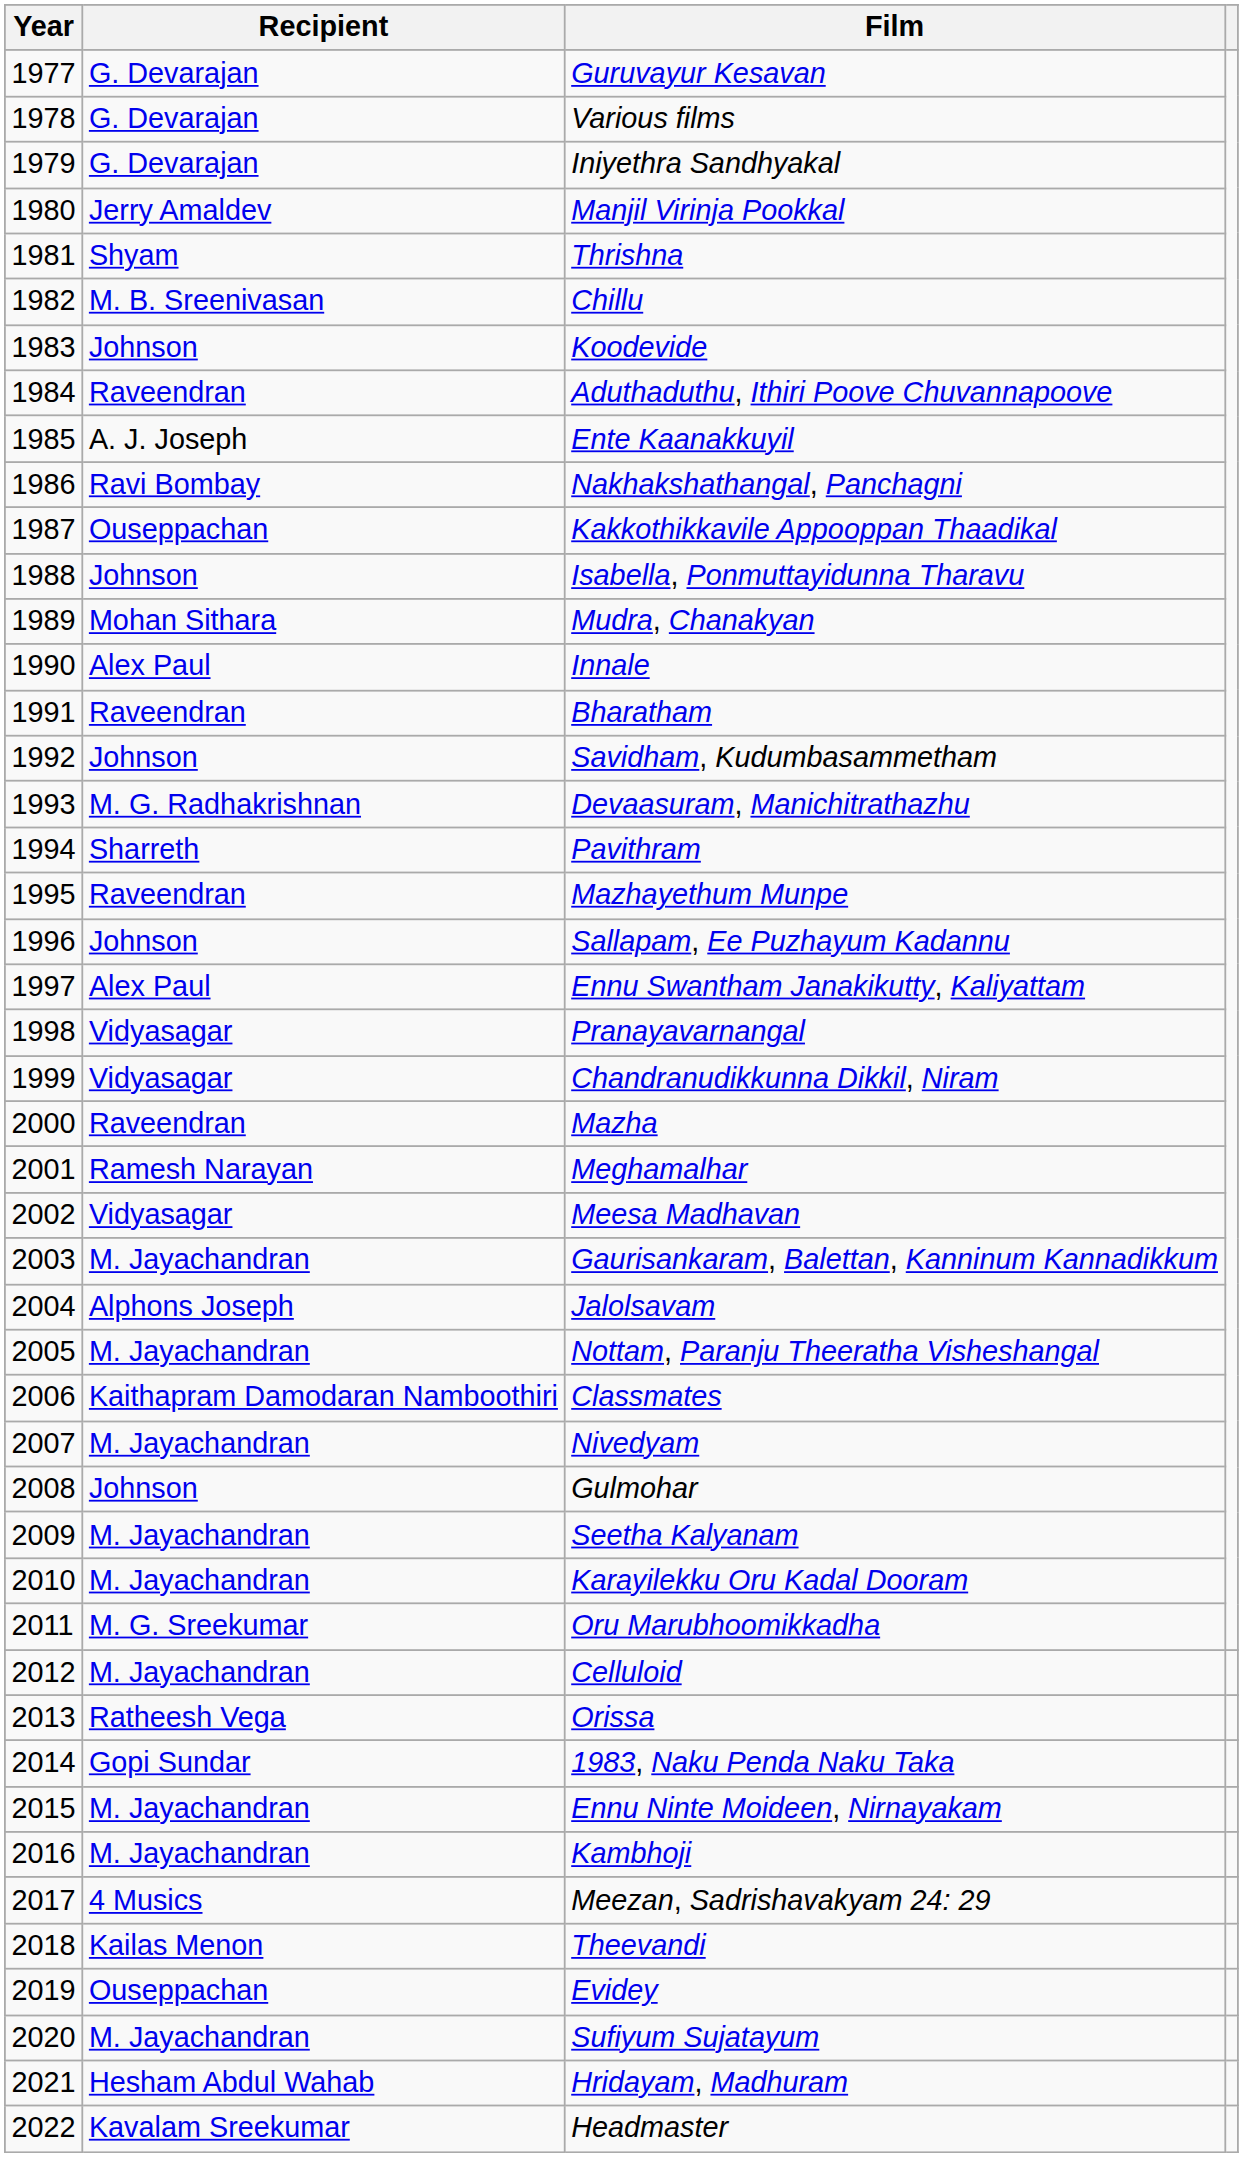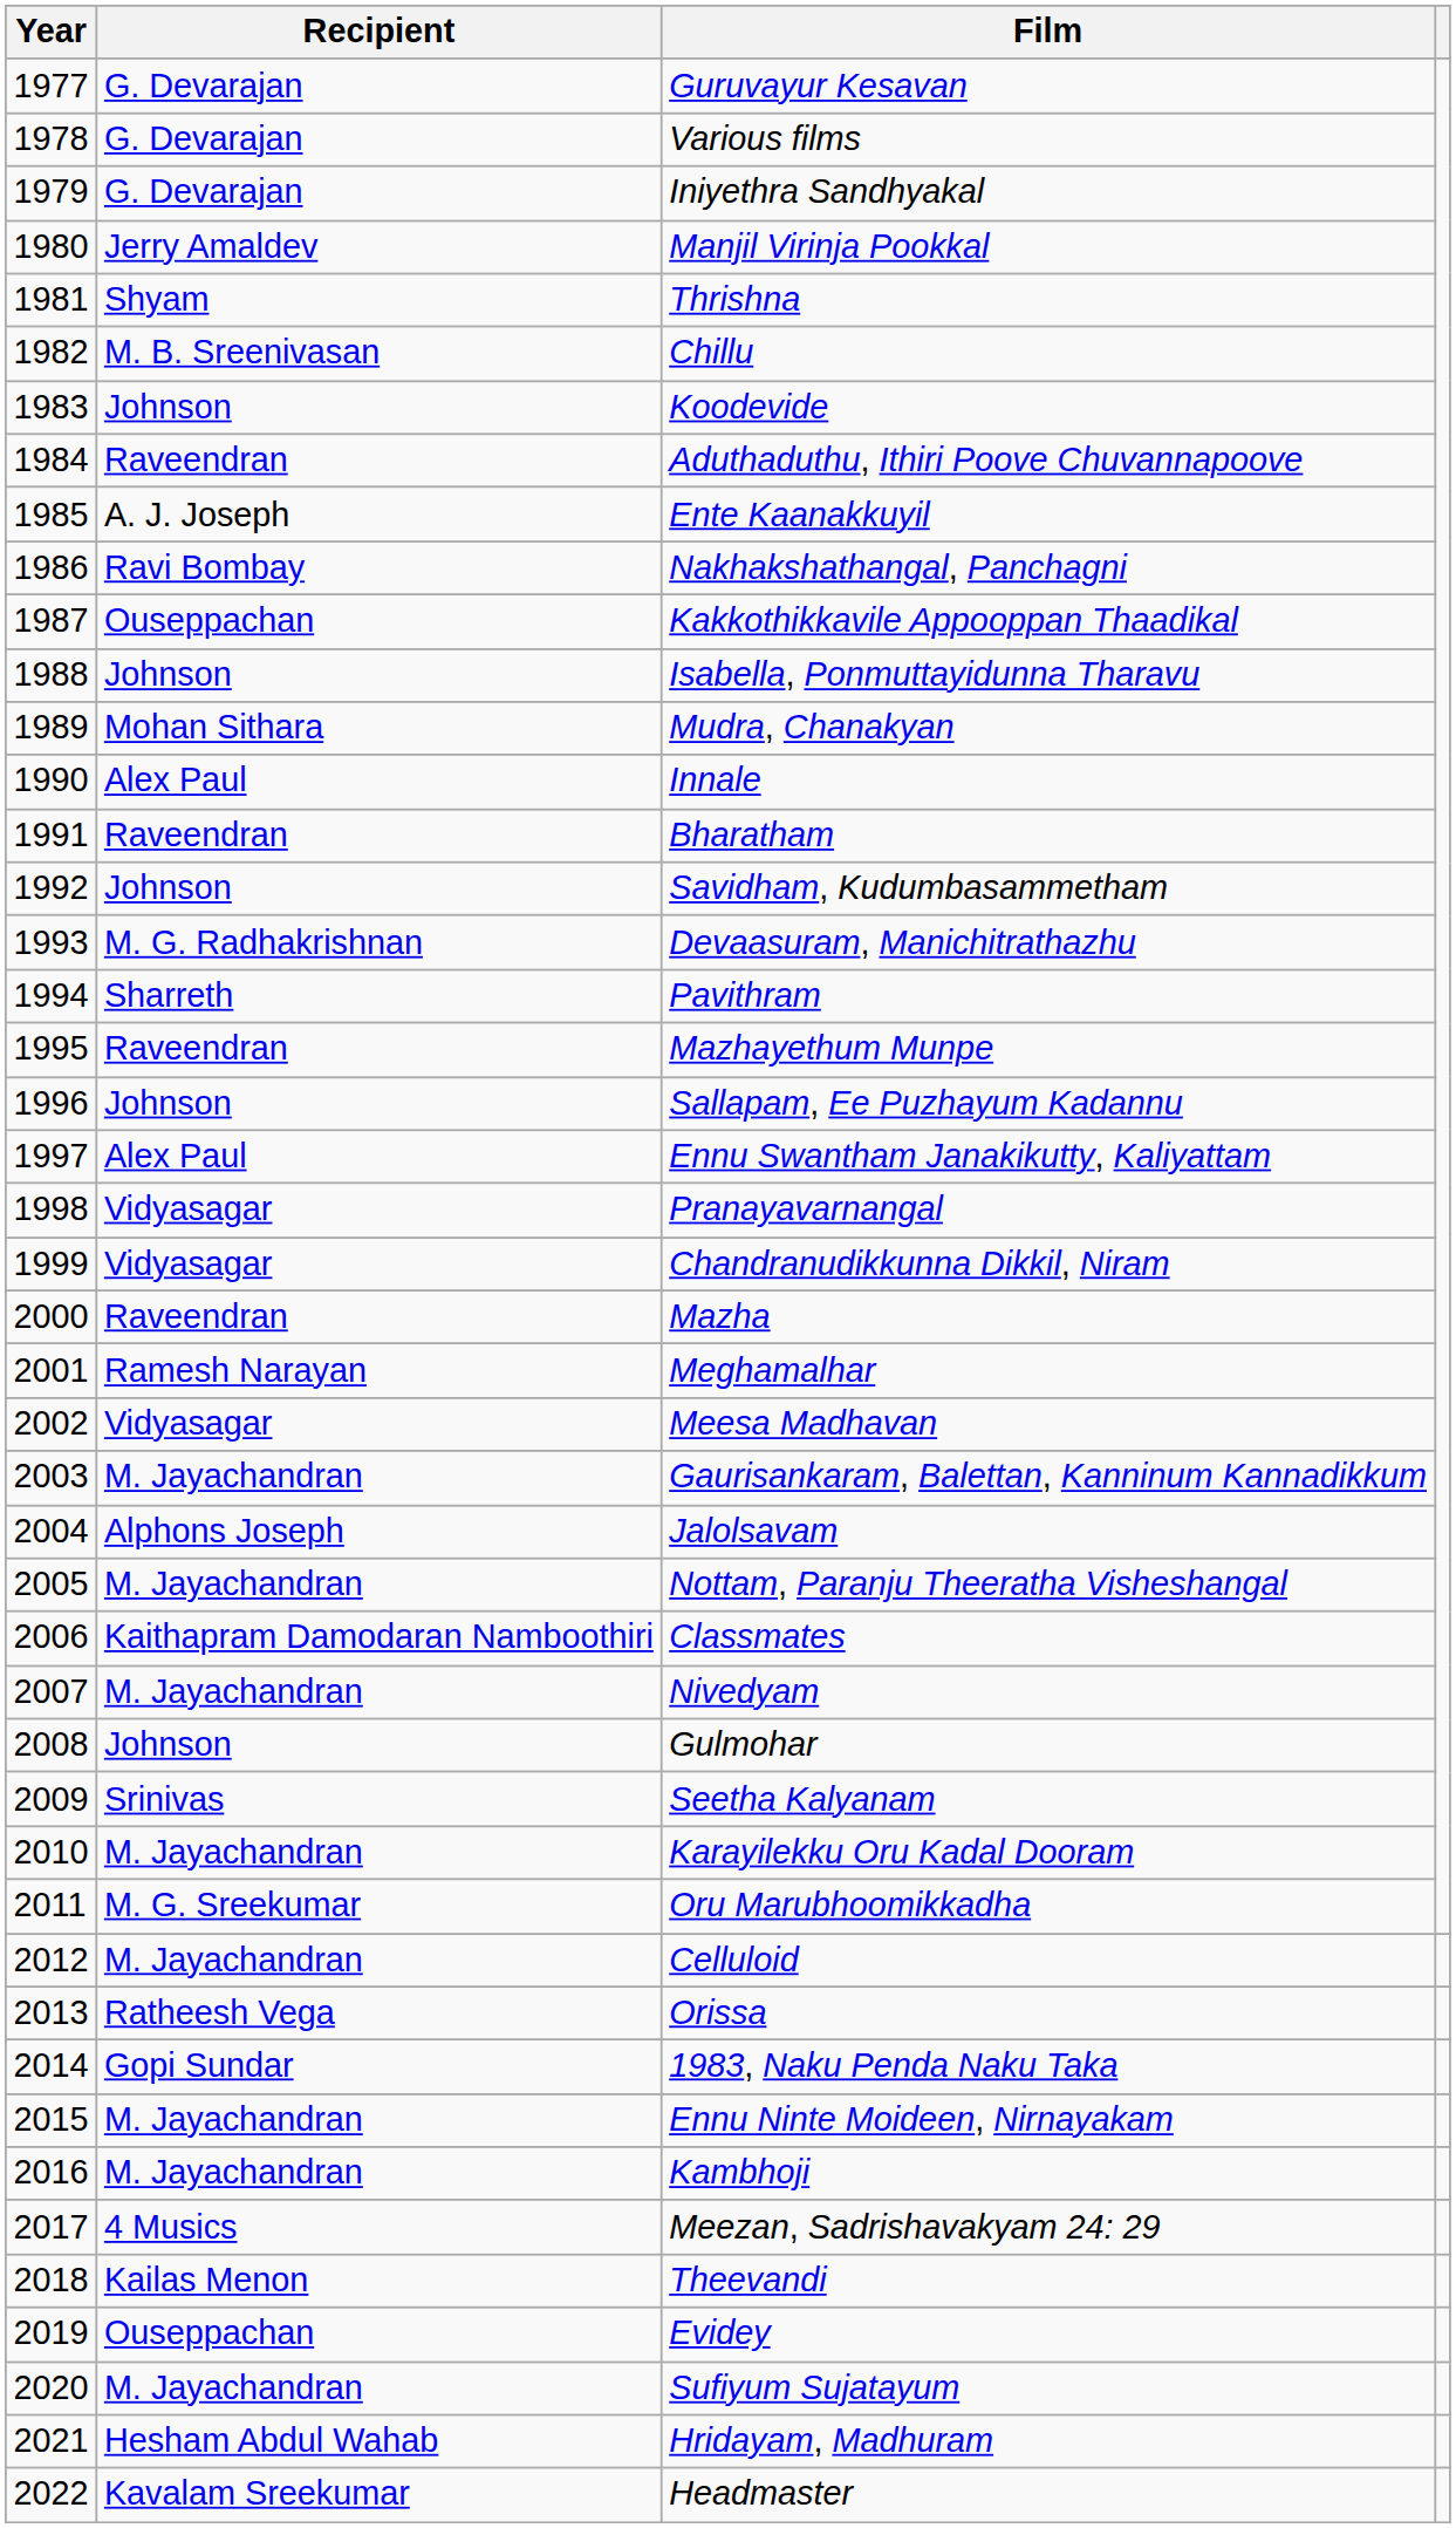 <table class="wikitable">
 <tr>
 <th>Year</th>
 <th>Recipient</th>
 <th>Film</th>
 <th></th>
 </tr>
 <tr>
 <td>1977</td>
 <td><a href='#'>G. Devarajan</a></td>
 <td><em><a href='#'>Guruvayur Kesavan</a></em></td>
 <td rowspan=35></td>
 </tr>
 <tr>
 <td>1978</td>
 <td><a href='#'>G. Devarajan</a></td>
 <td><em>Various films</em></td>
 </tr>
 <tr>
 <td>1979</td>
 <td><a href='#'>G. Devarajan</a></td>
 <td><em>Iniyethra Sandhyakal</em></td>
 </tr>
 <tr>
 <td>1980</td>
 <td><a href='#'>Jerry Amaldev</a></td>
 <td><em><a href='#'>Manjil Virinja Pookkal</a></em></td>
 </tr>
 <tr>
 <td>1981</td>
 <td><a href='#'>Shyam</a></td>
 <td><em><a href='#'>Thrishna</a></em></td>
 </tr>
 <tr>
 <td>1982</td>
 <td><a href='#'>M. B. Sreenivasan</a></td>
 <td><em><a href='#'>Chillu</a></em></td>
 </tr>
 <tr>
 <td>1983</td>
 <td><a href='#'>Johnson</a></td>
 <td><em><a href='#'>Koodevide</a></em></td>
 </tr>
 <tr>
 <td>1984</td>
 <td><a href='#'>Raveendran</a></td>
 <td><em><a href='#'>Aduthaduthu</a></em>, <em><a href='#'>Ithiri Poove Chuvannapoove</a></em></td>
 </tr>
 <tr>
 <td>1985</td>
 <td>A. J. Joseph</td>
 <td><em><a href='#'>Ente Kaanakkuyil</a></em></td>
 </tr>
 <tr>
 <td>1986</td>
 <td><a href='#'>Ravi Bombay</a></td>
 <td><em><a href='#'>Nakhakshathangal</a></em>, <em><a href='#'>Panchagni</a></em></td>
 </tr>
 <tr>
 <td>1987</td>
 <td><a href='#'>Ouseppachan</a></td>
 <td><em><a href='#'>Kakkothikkavile Appooppan Thaadikal</a></em></td>
 </tr>
 <tr>
 <td>1988</td>
 <td><a href='#'>Johnson</a></td>
 <td><em><a href='#'>Isabella</a></em>, <em><a href='#'>Ponmuttayidunna Tharavu</a></em></td>
 </tr>
 <tr>
 <td>1989</td>
 <td><a href='#'>Mohan Sithara</a></td>
 <td><em><a href='#'>Mudra</a></em>, <em><a href='#'>Chanakyan</a></em></td>
 </tr>
 <tr>
 <td>1990</td>
 <td><a href='#'>Alex Paul</a></td>
 <td><em><a href='#'>Innale</a></em></td>
 </tr>
 <tr>
 <td>1991</td>
 <td><a href='#'>Raveendran</a></td>
 <td><em><a href='#'>Bharatham</a></em></td>
 </tr>
 <tr>
 <td>1992</td>
 <td><a href='#'>Johnson</a></td>
 <td><em><a href='#'>Savidham</a></em>, <em>Kudumbasammetham</em></td>
 </tr>
 <tr>
 <td>1993</td>
 <td><a href='#'>M. G. Radhakrishnan</a></td>
 <td><em><a href='#'>Devaasuram</a></em>, <em><a href='#'>Manichitrathazhu</a></em></td>
 </tr>
 <tr>
 <td>1994</td>
 <td><a href='#'>Sharreth</a></td>
 <td><em><a href='#'>Pavithram</a></em></td>
 </tr>
 <tr>
 <td>1995</td>
 <td><a href='#'>Raveendran</a></td>
 <td><em><a href='#'>Mazhayethum Munpe</a></em></td>
 </tr>
 <tr>
 <td>1996</td>
 <td><a href='#'>Johnson</a></td>
 <td><em><a href='#'>Sallapam</a></em>, <em><a href='#'>Ee Puzhayum Kadannu</a></em></td>
 </tr>
 <tr>
 <td>1997</td>
 <td><a href='#'>Alex Paul</a></td>
 <td><em><a href='#'>Ennu Swantham Janakikutty</a></em>, <em><a href='#'>Kaliyattam</a></em></td>
 </tr>
 <tr>
 <td>1998</td>
 <td><a href='#'>Vidyasagar</a></td>
 <td><em><a href='#'>Pranayavarnangal</a></em></td>
 </tr>
 <tr>
 <td>1999</td>
 <td><a href='#'>Vidyasagar</a></td>
 <td><em><a href='#'>Chandranudikkunna Dikkil</a></em>, <em><a href='#'>Niram</a></em></td>
 </tr>
 <tr>
 <td>2000</td>
 <td><a href='#'>Raveendran</a></td>
 <td><em><a href='#'>Mazha</a></em></td>
 </tr>
 <tr>
 <td>2001</td>
 <td><a href='#'>Ramesh Narayan</a></td>
 <td><em><a href='#'>Meghamalhar</a></em></td>
 </tr>
 <tr>
 <td>2002</td>
 <td><a href='#'>Vidyasagar</a></td>
 <td><em><a href='#'>Meesa Madhavan</a></em></td>
 </tr>
 <tr>
 <td>2003</td>
 <td><a href='#'>M. Jayachandran</a></td>
 <td><em><a href='#'>Gaurisankaram</a></em>, <em><a href='#'>Balettan</a></em>, <em><a href='#'>Kanninum Kannadikkum</a></em></td>
 </tr>
 <tr>
 <td>2004</td>
 <td><a href='#'>Alphons Joseph</a></td>
 <td><em><a href='#'>Jalolsavam</a></em></td>
 </tr>
 <tr>
 <td>2005</td>
 <td><a href='#'>M. Jayachandran</a></td>
 <td><em><a href='#'>Nottam</a></em>, <em><a href='#'>Paranju Theeratha Visheshangal</a></em></td>
 </tr>
 <tr>
 <td>2006</td>
 <td><a href='#'>Kaithapram Damodaran Namboothiri</a></td>
 <td><em><a href='#'>Classmates</a></em></td>
 </tr>
 <tr>
 <td>2007</td>
 <td><a href='#'>M. Jayachandran</a></td>
 <td><em><a href='#'>Nivedyam</a></em></td>
 </tr>
 <tr>
 <td>2008</td>
 <td><a href='#'>Johnson</a></td>
 <td><em>Gulmohar</em></td>
 </tr>
 <tr>
 <td>2009</td>
-<td><a href='#'>M. Jayachandran</a></td>
+<td><a href='#'>Srinivas</a></td>
 <td><em><a href='#'>Seetha Kalyanam</a></em></td>
 </tr>
 <tr>
 <td>2010</td>
 <td><a href='#'>M. Jayachandran</a></td>
 <td><em><a href='#'>Karayilekku Oru Kadal Dooram</a></em></td>
 </tr>
 <tr>
 <td>2011</td>
 <td><a href='#'>M. G. Sreekumar</a></td>
 <td><em><a href='#'>Oru Marubhoomikkadha</a></em></td>
 </tr>
 <tr>
 <td>2012</td>
 <td><a href='#'>M. Jayachandran</a></td>
 <td><em><a href='#'>Celluloid</a></em></td>
 <td></td>
 </tr>
 <tr>
 <td>2013</td>
 <td><a href='#'>Ratheesh Vega</a></td>
 <td><em><a href='#'>Orissa</a></em></td>
 <td></td>
 </tr>
 <tr>
 <td>2014</td>
 <td><a href='#'>Gopi Sundar</a></td>
 <td><em><a href='#'>1983</a></em>, <em><a href='#'>Naku Penda Naku Taka</a></em></td>
 <td></td>
 </tr>
 <tr>
 <td>2015</td>
 <td><a href='#'>M. Jayachandran</a></td>
 <td><em><a href='#'>Ennu Ninte Moideen</a></em>, <em><a href='#'>Nirnayakam</a></em></td>
 <td></td>
 </tr>
 <tr>
 <td>2016</td>
 <td><a href='#'>M. Jayachandran</a></td>
 <td><em><a href='#'>Kambhoji</a></em></td>
 <td></td>
 </tr>
 <tr>
 <td>2017</td>
 <td><a href='#'>4 Musics</a></td>
 <td><em>Meezan</em>, <em>Sadrishavakyam 24: 29</em></td>
 <td></td>
 </tr>
 <tr>
 <td>2018</td>
 <td><a href='#'>Kailas Menon</a></td>
 <td><em><a href='#'>Theevandi</a></em></td>
 <td></td>
 </tr>
 <tr>
 <td>2019</td>
 <td><a href='#'>Ouseppachan</a></td>
 <td><em><a href='#'>Evidey</a></em></td>
 <td></td>
 </tr>
 <tr>
 <td>2020</td>
 <td><a href='#'>M. Jayachandran</a></td>
 <td><em><a href='#'>Sufiyum Sujatayum</a></em></td>
 <td></td>
 </tr>
 <tr>
 <td>2021</td>
 <td><a href='#'>Hesham Abdul Wahab</a></td>
 <td><em><a href='#'>Hridayam</a></em>, <em><a href='#'>Madhuram</a></em></td>
 <td></td>
 </tr>
 <tr>
 <td>2022</td>
 <td><a href='#'>Kavalam Sreekumar</a></td>
 <td><em>Headmaster</em></td>
 <td></td>
 </tr>
 </table>
